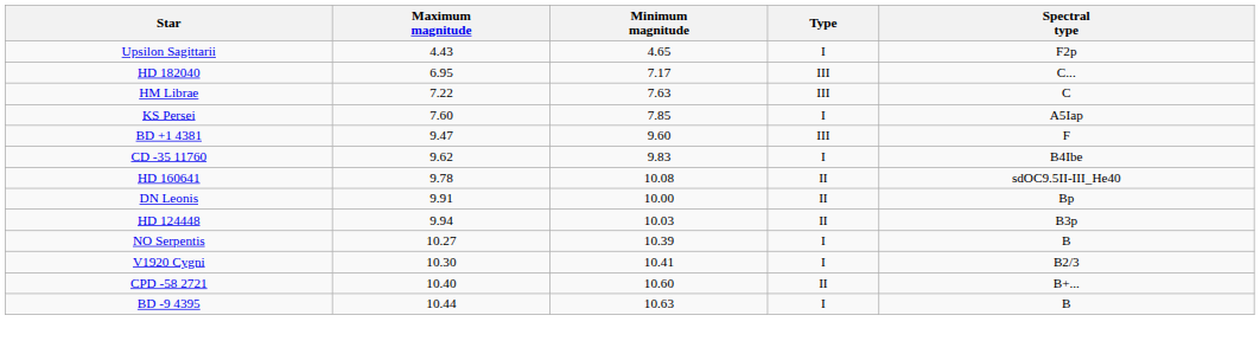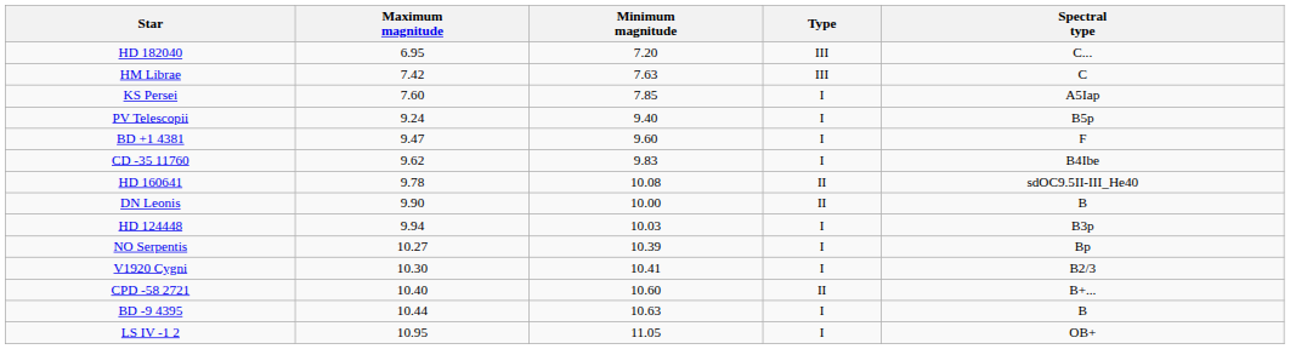 <table border="1" class="wikitable sortable" style="width:95%; text-align:center;">
 <tr ---->
 <th>Star<br></th>
 <th>Maximum<br><a href='#'>magnitude</a><br></th>
 <th>Minimum<br>magnitude<br></th>
 <th>Type</th>
 <th>Spectral<br>type</th>
 </tr>
 <tr ---->
-<td><a href='#'>Upsilon Sagittarii</a></td>
-<td>4.43</td>
-<td>4.65</td>
-<td>I</td>
-<td>F2p</td>
-</tr>
-<tr ---->
 <td><a href='#'>HD 182040</a></td>
 <td>6.95</td>
-<td>7.17</td>
+<td>7.20</td>
 <td>III</td>
 <td>C...</td>
 </tr>
 <tr ---->
 <td><a href='#'>HM Librae</a></td>
-<td>7.22</td>
+<td>7.42</td>
 <td>7.63</td>
 <td>III</td>
 <td>C</td>
 </tr>
 <tr ---->
 <td><a href='#'>KS Persei</a></td>
 <td>7.60</td>
 <td>7.85</td>
 <td>I</td>
 <td>A5Iap</td>
 </tr>
 <tr ---->
+<td><a href='#'>PV Telescopii</a></td>
+<td>9.24</td>
+<td>9.40</td>
+<td>I</td>
+<td>B5p</td>
+</tr>
+<tr ---->
 <td><a href='#'>BD +1 4381</a></td>
 <td>9.47</td>
 <td>9.60</td>
-<td>III</td>
+<td>I</td>
 <td>F</td>
 </tr>
 <tr ---->
 <td><a href='#'>CD -35 11760</a></td>
 <td>9.62</td>
 <td>9.83</td>
 <td>I</td>
 <td>B4Ibe</td>
 </tr>
 <tr ---->
 <td><a href='#'>HD 160641</a></td>
 <td>9.78</td>
 <td>10.08</td>
 <td>II</td>
 <td>sdOC9.5II-III_He40</td>
 </tr>
 <tr ---->
 <td><a href='#'>DN Leonis</a></td>
-<td>9.91</td>
+<td>9.90</td>
 <td>10.00</td>
 <td>II</td>
-<td>Bp</td>
+<td>B</td>
 </tr>
 <tr ---->
 <td><a href='#'>HD 124448</a></td>
 <td>9.94</td>
 <td>10.03</td>
-<td>II</td>
+<td>I</td>
 <td>B3p</td>
 </tr>
 <tr ---->
 <td><a href='#'>NO Serpentis</a></td>
 <td>10.27</td>
 <td>10.39</td>
 <td>I</td>
-<td>B</td>
+<td>Bp</td>
 </tr>
 <tr ---->
 <td><a href='#'>V1920 Cygni</a></td>
 <td>10.30</td>
 <td>10.41</td>
 <td>I</td>
 <td>B2/3</td>
 </tr>
 <tr ---->
 <td><a href='#'>CPD -58 2721</a></td>
 <td>10.40</td>
 <td>10.60</td>
 <td>II</td>
 <td>B+...</td>
 </tr>
 <tr ---->
 <td><a href='#'>BD -9 4395</a></td>
 <td>10.44</td>
 <td>10.63</td>
 <td>I</td>
 <td>B</td>
 </tr>
+<tr ---->
+<td><a href='#'>LS IV -1 2</a></td>
+<td>10.95</td>
+<td>11.05</td>
+<td>I</td>
+<td>OB+</td>
+</tr>
 </table>
